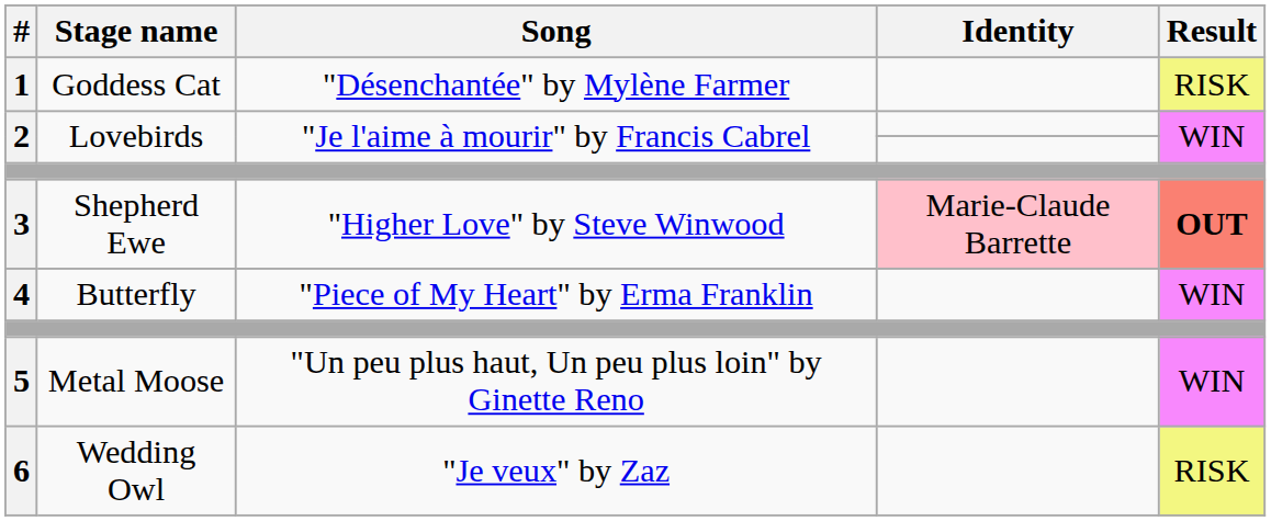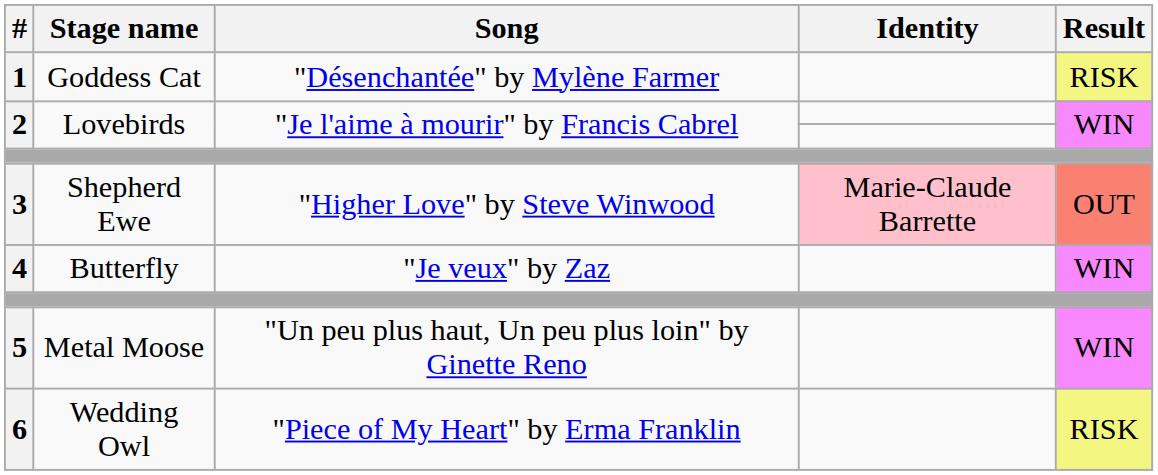 <table class="wikitable plainrowheaders" style="text-align: center;">
 <tr>
 <th>#</th>
 <th>Stage name</th>
 <th>Song</th>
 <th>Identity</th>
 <th>Result</th>
 </tr>
 <tr>
 <th>1</th>
 <td>Goddess Cat</td>
 <td>"<a href='#'>Désenchantée</a>" by <a href='#'>Mylène Farmer</a></td>
 <td></td>
 <td bgcolor="F3F781">RISK</td>
 </tr>
 <tr>
 <th rowspan="2">2</th>
 <td rowspan="2">Lovebirds</td>
 <td rowspan="2">"<a href='#'>Je l'aime à mourir</a>" by <a href='#'>Francis Cabrel</a></td>
 <td></td>
 <td rowspan="2" bgcolor="F888FD">WIN</td>
 </tr>
 <tr>
 <td></td>
 </tr>
 <tr>
 <th colspan="5" style="background:darkgrey"></th>
 </tr>
 <tr>
 <th>3</th>
 <td>Shepherd Ewe</td>
 <td>"<a href='#'>Higher Love</a>" by <a href='#'>Steve Winwood</a></td>
 <td style="background: pink;">Marie-Claude Barrette</td>
-<td bgcolor="salmon"><strong>OUT</strong></td>
+<td bgcolor="salmon">OUT</td>
 </tr>
 <tr>
 <th>4</th>
 <td>Butterfly</td>
-<td>"<a href='#'>Piece of My Heart</a>" by <a href='#'>Erma Franklin</a></td>
+<td>"<a href='#'>Je veux</a>" by <a href='#'>Zaz</a></td>
 <td></td>
 <td bgcolor="F888FD">WIN</td>
 </tr>
 <tr>
 <th colspan="5" style="background:darkgrey"></th>
 </tr>
 <tr>
 <th>5</th>
 <td>Metal Moose</td>
 <td>"Un peu plus haut, Un peu plus loin" by <a href='#'>Ginette Reno</a></td>
 <td></td>
 <td bgcolor="F888FD">WIN</td>
 </tr>
 <tr>
 <th>6</th>
 <td>Wedding Owl</td>
-<td>"<a href='#'>Je veux</a>" by <a href='#'>Zaz</a></td>
+<td>"<a href='#'>Piece of My Heart</a>" by <a href='#'>Erma Franklin</a></td>
 <td></td>
 <td bgcolor="F3F781">RISK</td>
 </tr>
 </table>
